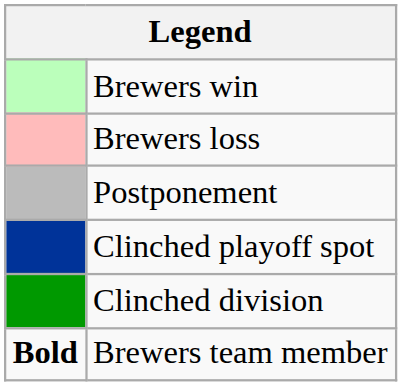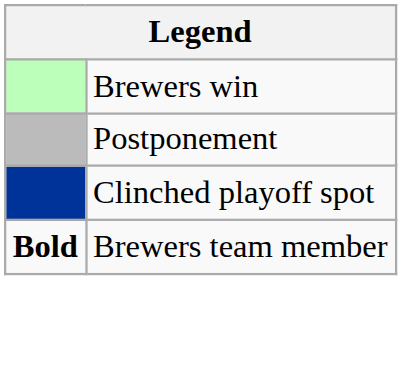 <table class="wikitable" style="font-size:90%">
 <tr>
 <th colspan="2">Legend</th>
 </tr>
 <tr>
 <td bgcolor="#bbffbb"> </td>
 <td>Brewers win</td>
-</tr>
-<tr>
-<td bgcolor="#ffbbbb"> </td>
-<td>Brewers loss</td>
 </tr>
 <tr>
 <td bgcolor="#bbbbbb"> </td>
 <td>Postponement</td>
 </tr>
 <tr>
 <td bgcolor="#039"> </td>
 <td>Clinched playoff spot</td>
 </tr>
 <tr>
-<td bgcolor="#090"> </td>
-<td>Clinched division</td>
-</tr>
-<tr>
 <td><strong>Bold</strong></td>
 <td>Brewers team member</td>
 </tr>
 </table>
